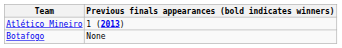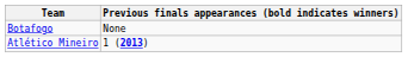 <table class="wikitable">
 <tr>
 <th>Team</th>
 <th>Previous finals appearances (bold indicates winners)</th>
 </tr>
 <tr>
+<td> <a href='#'>Botafogo</a></td>
+<td>None</td>
+</tr>
+<tr>
 <td> <a href='#'>Atlético Mineiro</a></td>
 <td>1 (<strong><a href='#'>2013</a></strong>)</td>
 </tr>
-<tr>
-<td> <a href='#'>Botafogo</a></td>
-<td>None</td>
-</tr>
 </table>
